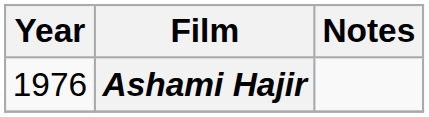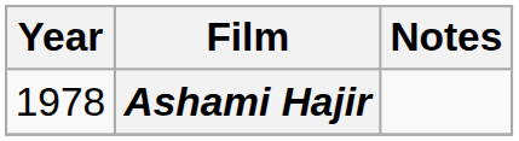 <table class="wikitable sortable">
 <tr>
 <th>Year</th>
 <th>Film</th>
 <th>Notes</th>
 </tr>
 <tr>
-<td>1976</td>
+<td>1978</td>
 <th><em>Ashami Hajir</em> </th>
 <td></td>
 </tr>
 <tr>
 </tr>
 </table>
